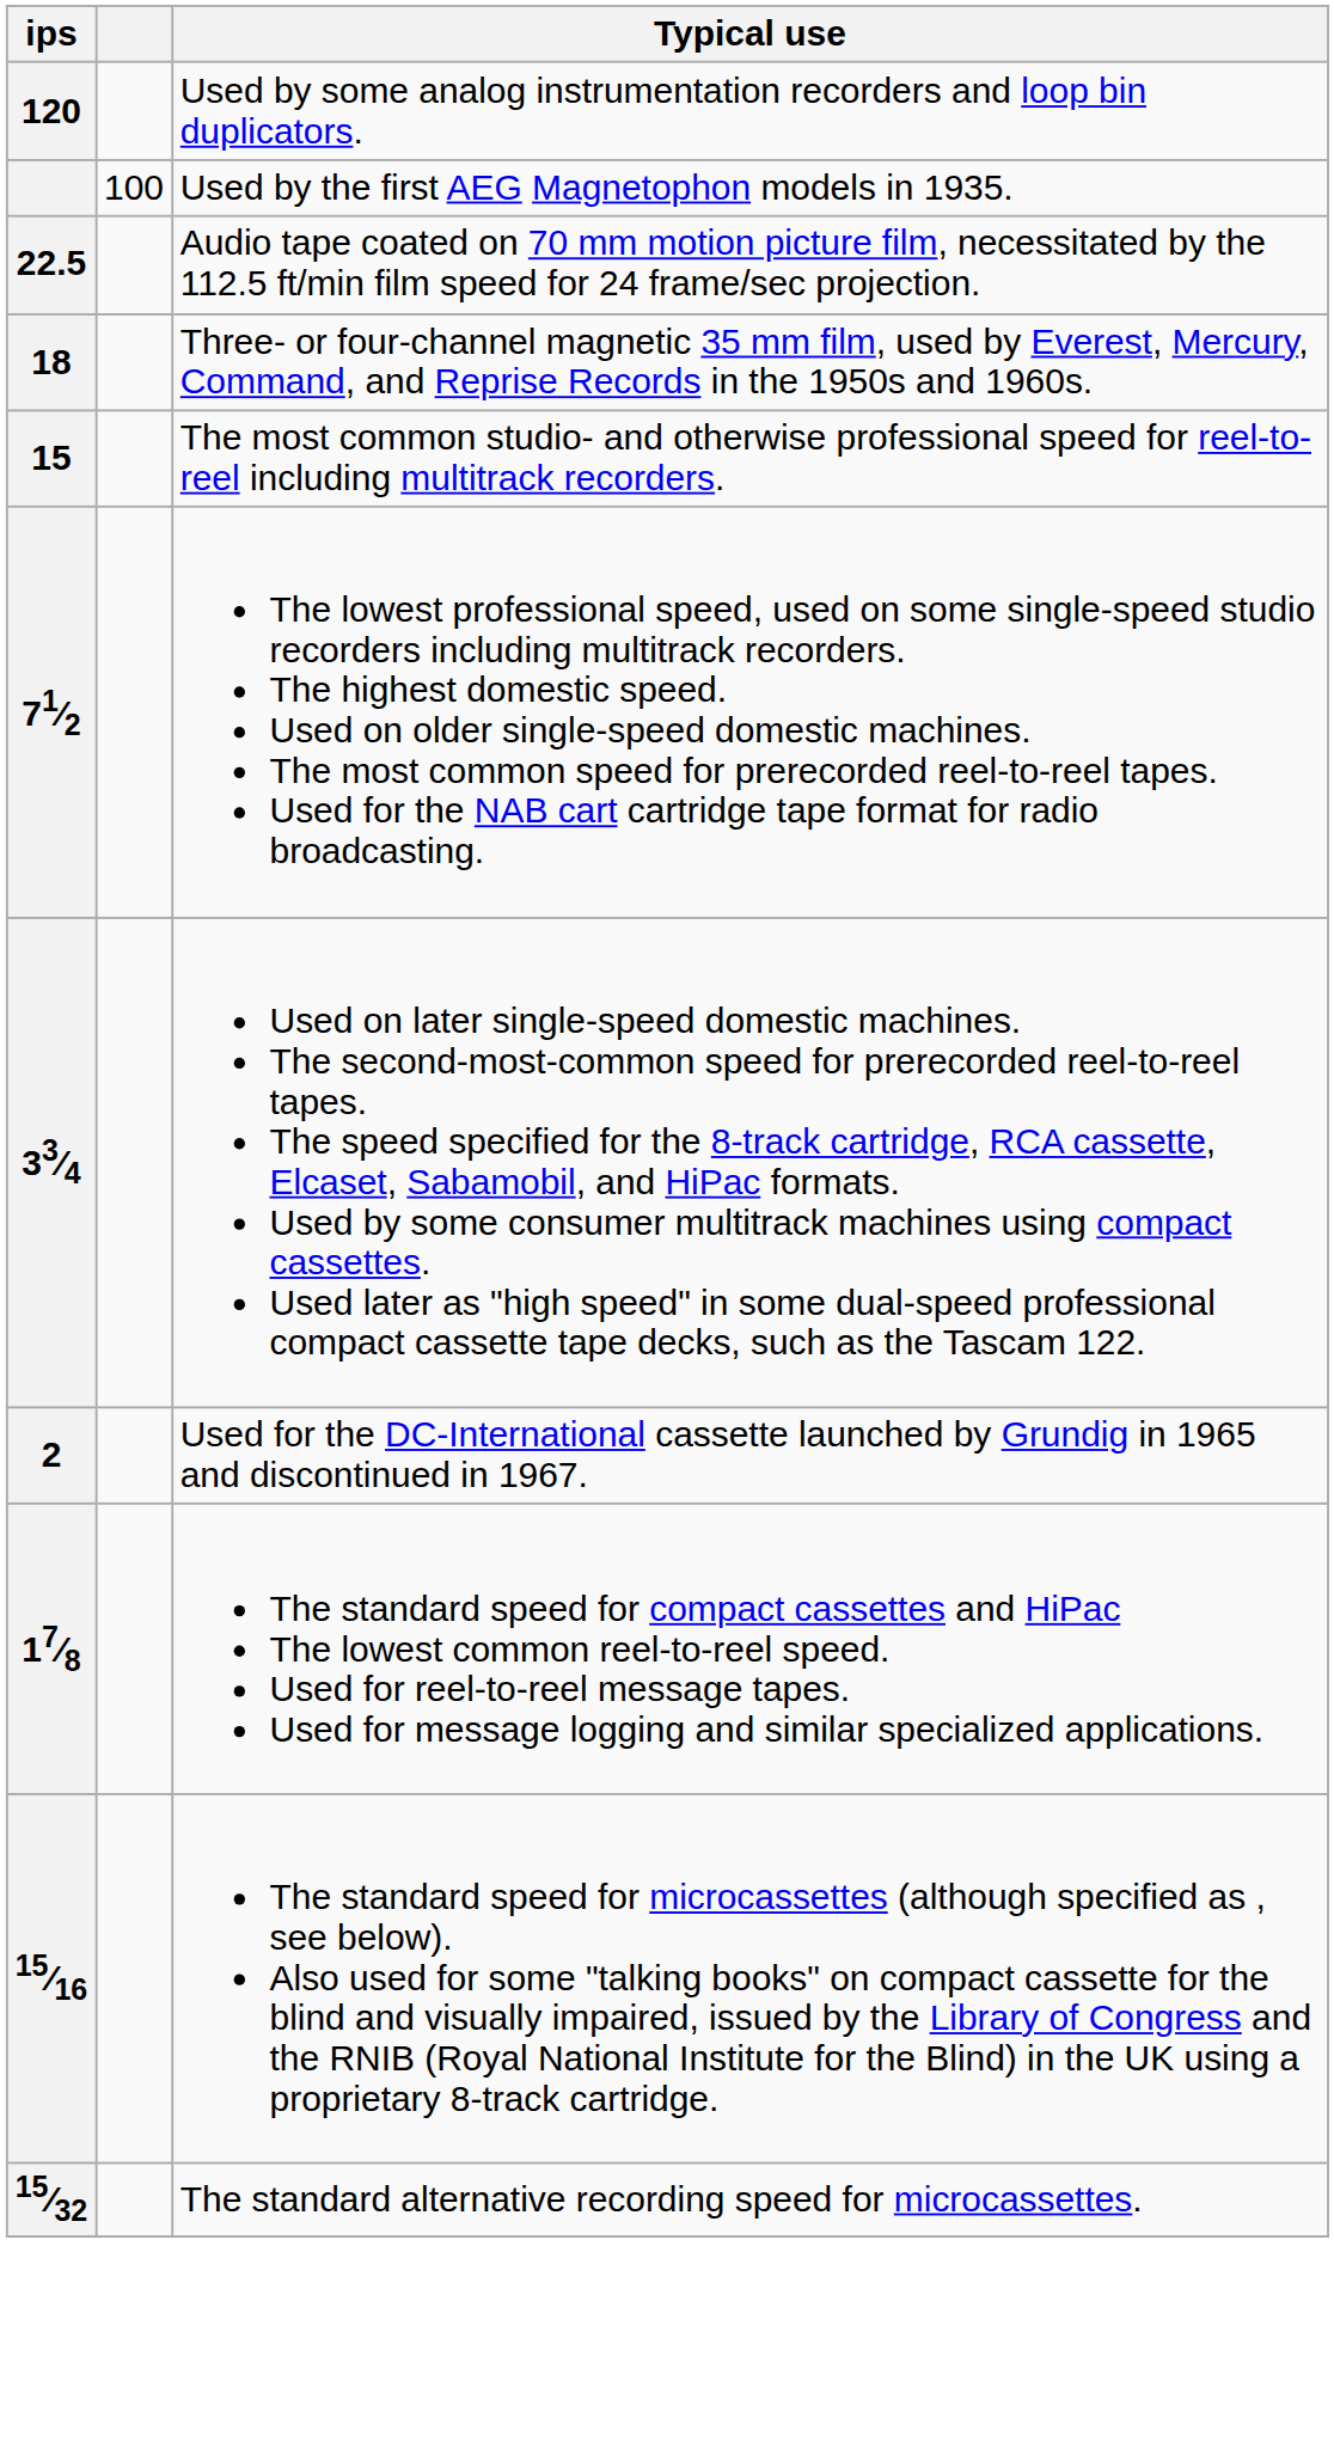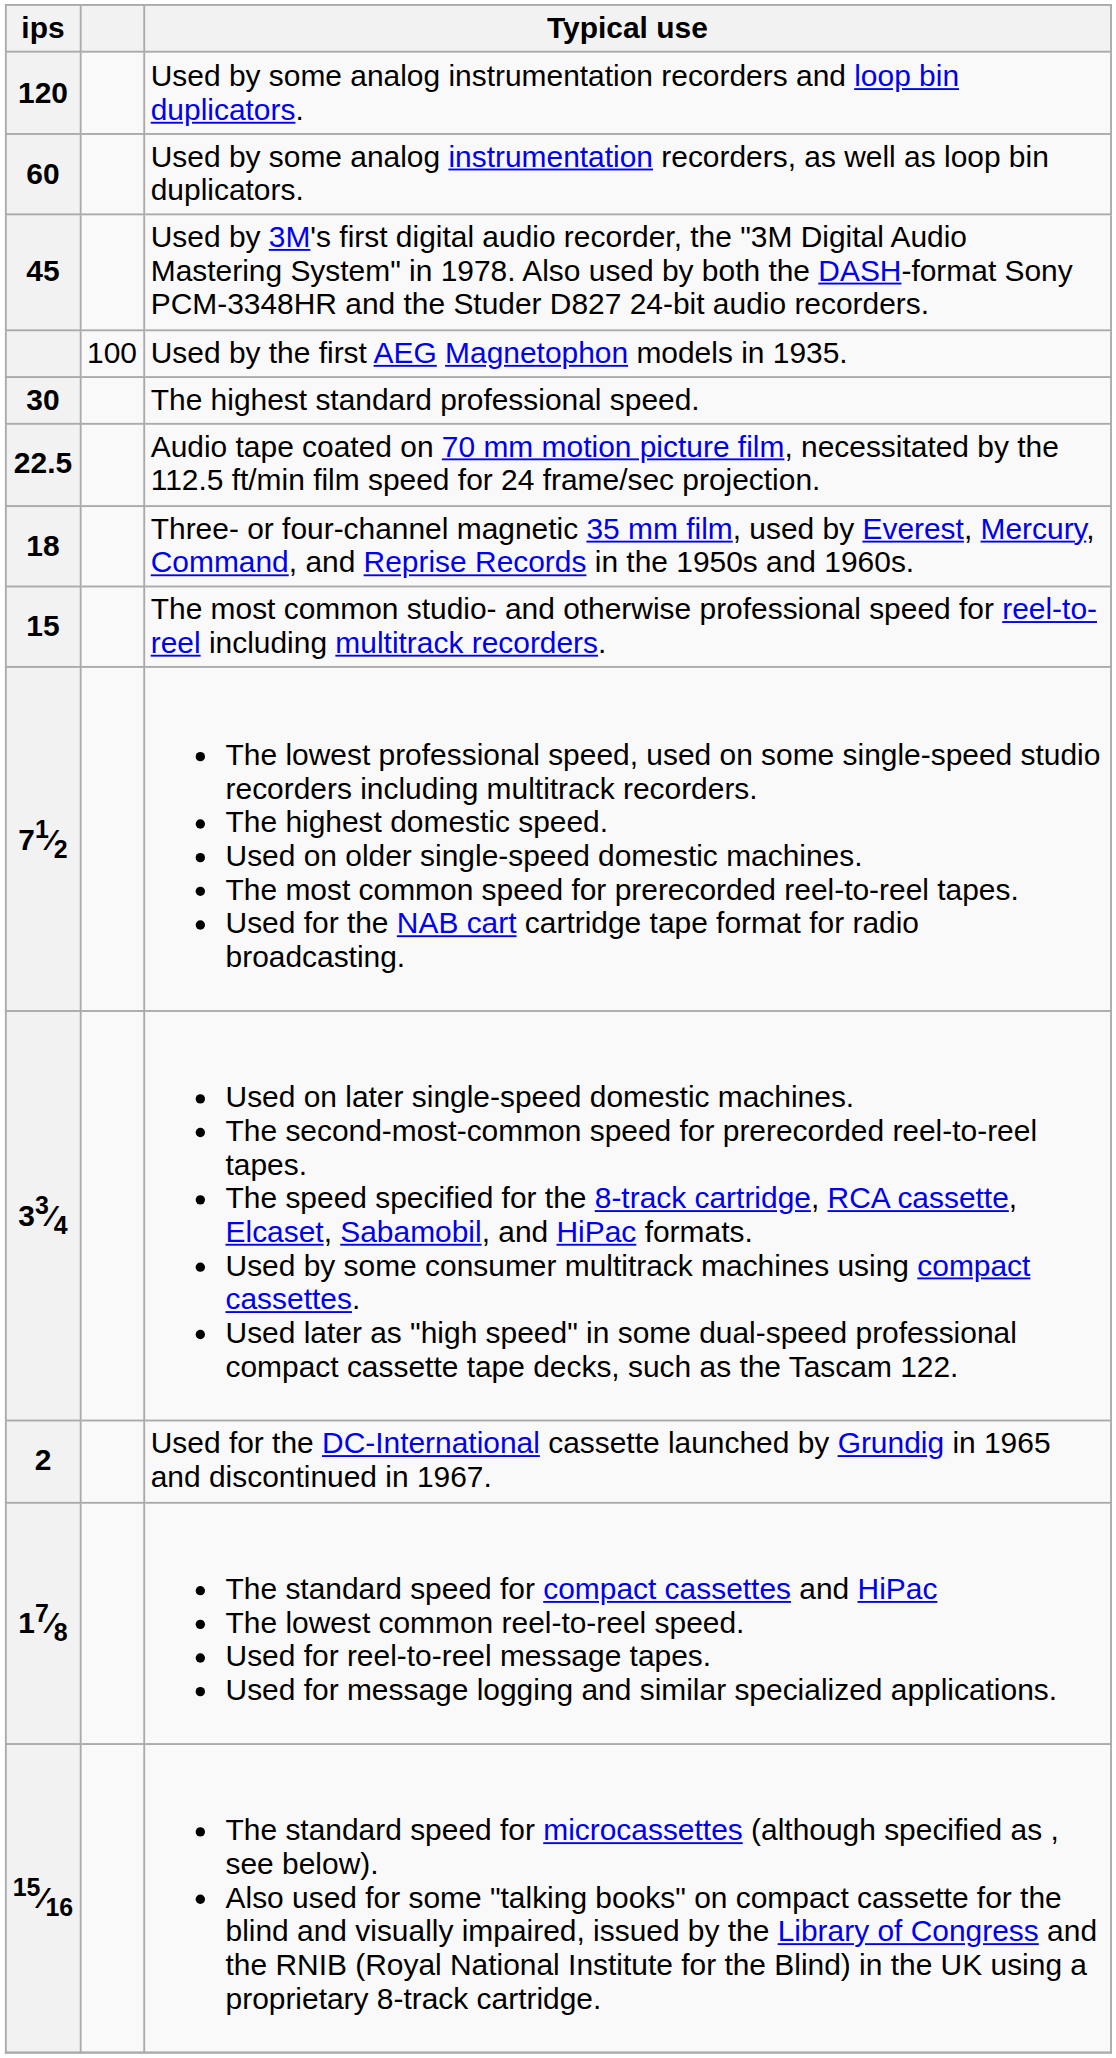 <table class="wikitable" style="margin-left: 1em;">
 <tr>
 <th>ips</th>
 <th></th>
 <th>Typical use</th>
 </tr>
 <tr>
 <th>120</th>
 <td></td>
 <td>Used by some analog instrumentation recorders and <a href='#'>loop bin duplicators</a>.</td>
 </tr>
 <tr>
+<th>60</th>
+<td></td>
+<td>Used by some analog <a href='#'>instrumentation</a> recorders, as well as loop bin duplicators.</td>
+</tr>
+<tr>
+<th>45</th>
+<td></td>
+<td>Used by <a href='#'>3M</a>'s first digital audio recorder, the "3M Digital Audio Mastering System" in 1978. Also used by both the <a href='#'>DASH</a>-format Sony PCM-3348HR and the Studer D827 24-bit audio recorders.</td>
+</tr>
+<tr>
 <th></th>
 <td>100</td>
 <td>Used by the first <a href='#'>AEG</a> <a href='#'>Magnetophon</a> models in 1935.</td>
+</tr>
+<tr>
+<th>30</th>
+<td></td>
+<td>The highest standard professional speed.</td>
 </tr>
 <tr>
 <th>22.5</th>
 <td></td>
 <td>Audio tape coated on <a href='#'>70 mm motion picture film</a>, necessitated by the 112.5 ft/min film speed for 24 frame/sec projection.</td>
 </tr>
 <tr>
 <th>18</th>
 <td></td>
 <td>Three- or four-channel magnetic <a href='#'>35 mm film</a>, used by <a href='#'>Everest</a>, <a href='#'>Mercury</a>, <a href='#'>Command</a>, and <a href='#'>Reprise Records</a> in the 1950s and 1960s.</td>
 </tr>
 <tr>
 <th>15</th>
 <td></td>
 <td>The most common studio- and otherwise professional speed for <a href='#'>reel-to-reel</a> including <a href='#'>multitrack recorders</a>.</td>
 </tr>
 <tr>
 <th>7<sup>1</sup>⁄<sub>2</sub></th>
 <td></td>
 <td><br><ul><li>The lowest professional speed, used on some single-speed studio recorders including multitrack recorders.</li><li>The highest domestic speed.</li><li>Used on older single-speed domestic machines.</li><li>The most common speed for prerecorded reel-to-reel tapes.</li><li>Used for the <a href='#'>NAB cart</a> cartridge tape format for radio broadcasting.</li></ul></td>
 </tr>
 <tr>
 <th>3<sup>3</sup>⁄<sub>4</sub></th>
 <td></td>
 <td><br><ul><li>Used on later single-speed domestic machines.</li><li>The second-most-common speed for prerecorded reel-to-reel tapes.</li><li>The speed specified for the <a href='#'>8-track cartridge</a>, <a href='#'>RCA cassette</a>, <a href='#'>Elcaset</a>, <a href='#'>Sabamobil</a>, and <a href='#'>HiPac</a> formats.</li><li>Used by some consumer multitrack machines using <a href='#'>compact cassettes</a>.</li><li>Used later as "high speed" in some dual-speed professional compact cassette tape decks, such as the Tascam 122.</li></ul></td>
 </tr>
 <tr>
 <th>2</th>
 <td></td>
 <td>Used for the <a href='#'>DC-International</a> cassette launched by <a href='#'>Grundig</a> in 1965 and discontinued in 1967.</td>
 </tr>
 <tr>
 <th>1<sup>7</sup>⁄<sub>8</sub></th>
 <td></td>
 <td><br><ul><li>The standard speed for <a href='#'>compact cassettes</a> and <a href='#'>HiPac</a></li><li>The lowest common reel-to-reel speed.</li><li>Used for reel-to-reel message tapes.</li><li>Used for message logging and similar specialized applications.</li></ul></td>
 </tr>
 <tr>
 <th><sup>15</sup>⁄<sub>16</sub></th>
 <td></td>
 <td><br><ul><li>The standard speed for <a href='#'>microcassettes</a> (although specified as , see below).</li><li>Also used for some "talking books" on compact cassette for the blind and visually impaired, issued by the <a href='#'>Library of Congress</a> and the RNIB (Royal National Institute for the Blind) in the UK using a proprietary 8-track cartridge.</li></ul></td>
 </tr>
 <tr>
-<th><sup>15</sup>⁄<sub>32</sub></th>
-<td></td>
-<td>The standard alternative recording speed for <a href='#'>microcassettes</a>.</td>
-</tr>
-<tr>
 </tr>
 </table>
